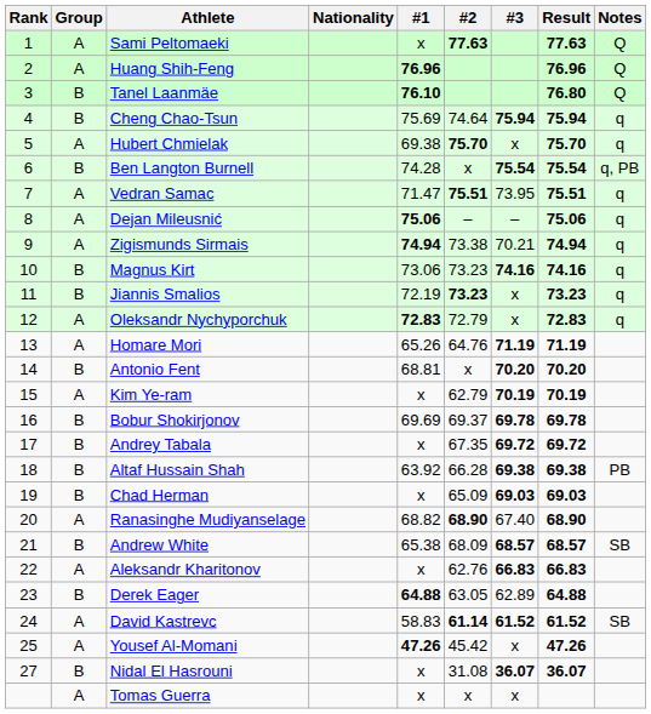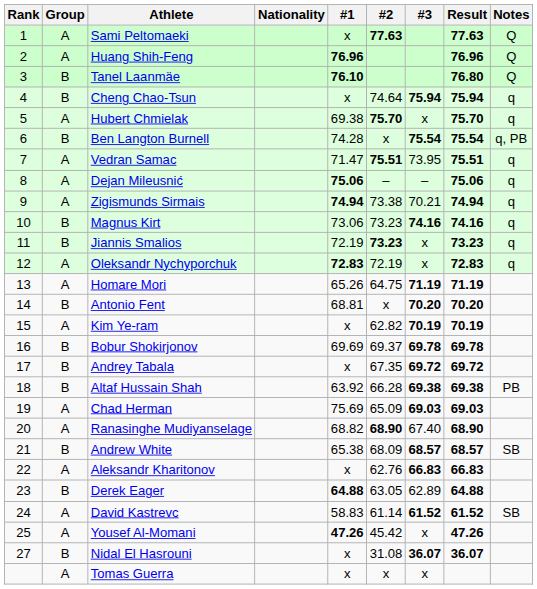 <table class="wikitable sortable" style="text-align:center;font-size:95%">
 <tr>
 <th>Rank</th>
 <th>Group</th>
 <th>Athlete</th>
 <th>Nationality</th>
 <th>#1</th>
 <th>#2</th>
 <th>#3</th>
 <th>Result</th>
 <th>Notes</th>
 </tr>
 <tr bgcolor=ccffcc>
 <td>1</td>
 <td>A</td>
 <td align="left"><a href='#'>Sami Peltomaeki</a></td>
 <td align=left></td>
 <td>x</td>
 <td><strong>77.63</strong></td>
 <td></td>
 <td><strong>77.63</strong></td>
 <td>Q</td>
 </tr>
 <tr bgcolor=ccffcc>
 <td>2</td>
 <td>A</td>
 <td align="left"><a href='#'>Huang Shih-Feng</a></td>
 <td align=left></td>
 <td><strong>76.96</strong></td>
 <td></td>
 <td></td>
 <td><strong>76.96</strong></td>
 <td>Q</td>
 </tr>
 <tr bgcolor=ccffcc>
 <td>3</td>
 <td>B</td>
 <td align="left"><a href='#'>Tanel Laanmäe</a></td>
 <td align=left></td>
 <td><strong>76.10</strong></td>
 <td></td>
 <td></td>
 <td><strong>76.80</strong></td>
 <td>Q</td>
 </tr>
 <tr bgcolor=ddffdd>
 <td>4</td>
 <td>B</td>
 <td align="left"><a href='#'>Cheng Chao-Tsun</a></td>
 <td align=left></td>
-<td>75.69</td>
+<td>x</td>
 <td>74.64</td>
 <td><strong>75.94</strong></td>
 <td><strong>75.94</strong></td>
 <td>q</td>
 </tr>
 <tr bgcolor=ddffdd>
 <td>5</td>
 <td>A</td>
 <td align="left"><a href='#'>Hubert Chmielak</a></td>
 <td align=left></td>
 <td>69.38</td>
 <td><strong>75.70</strong></td>
 <td>x</td>
 <td><strong>75.70</strong></td>
 <td>q</td>
 </tr>
 <tr bgcolor=ddffdd>
 <td>6</td>
 <td>B</td>
 <td align="left"><a href='#'>Ben Langton Burnell</a></td>
 <td align=left></td>
 <td>74.28</td>
 <td>x</td>
 <td><strong>75.54</strong></td>
 <td><strong>75.54</strong></td>
 <td>q, PB</td>
 </tr>
 <tr bgcolor=ddffdd>
 <td>7</td>
 <td>A</td>
 <td align="left"><a href='#'>Vedran Samac</a></td>
 <td align=left></td>
 <td>71.47</td>
 <td><strong>75.51</strong></td>
 <td>73.95</td>
 <td><strong>75.51</strong></td>
 <td>q</td>
 </tr>
 <tr bgcolor=ddffdd>
 <td>8</td>
 <td>A</td>
 <td align="left"><a href='#'>Dejan Mileusnić</a></td>
 <td align=left></td>
 <td><strong>75.06</strong></td>
 <td>–</td>
 <td>–</td>
 <td><strong>75.06</strong></td>
 <td>q</td>
 </tr>
 <tr bgcolor=ddffdd>
 <td>9</td>
 <td>A</td>
 <td align="left"><a href='#'>Zigismunds Sirmais</a></td>
 <td align=left></td>
 <td><strong>74.94</strong></td>
 <td>73.38</td>
 <td>70.21</td>
 <td><strong>74.94</strong></td>
 <td>q</td>
 </tr>
 <tr bgcolor=ddffdd>
 <td>10</td>
 <td>B</td>
 <td align="left"><a href='#'>Magnus Kirt</a></td>
 <td align=left></td>
 <td>73.06</td>
 <td>73.23</td>
 <td><strong>74.16</strong></td>
 <td><strong>74.16</strong></td>
 <td>q</td>
 </tr>
 <tr bgcolor=ddffdd>
 <td>11</td>
 <td>B</td>
 <td align="left"><a href='#'>Jiannis Smalios</a></td>
 <td align=left></td>
 <td>72.19</td>
 <td><strong>73.23</strong></td>
 <td>x</td>
 <td><strong>73.23</strong></td>
 <td>q</td>
 </tr>
 <tr bgcolor=ddffdd>
 <td>12</td>
 <td>A</td>
 <td align="left"><a href='#'>Oleksandr Nychyporchuk</a></td>
 <td align=left></td>
 <td><strong>72.83</strong></td>
-<td>72.79</td>
+<td>72.19</td>
 <td>x</td>
 <td><strong>72.83</strong></td>
 <td>q</td>
 </tr>
 <tr>
 <td>13</td>
 <td>A</td>
 <td align="left"><a href='#'>Homare Mori</a></td>
 <td align=left></td>
 <td>65.26</td>
-<td>64.76</td>
+<td>64.75</td>
 <td><strong>71.19</strong></td>
 <td><strong>71.19</strong></td>
 <td></td>
 </tr>
 <tr>
 <td>14</td>
 <td>B</td>
 <td align="left"><a href='#'>Antonio Fent</a></td>
 <td align=left></td>
 <td>68.81</td>
 <td>x</td>
 <td><strong>70.20</strong></td>
 <td><strong>70.20</strong></td>
 <td></td>
 </tr>
 <tr>
 <td>15</td>
 <td>A</td>
 <td align="left"><a href='#'>Kim Ye-ram</a></td>
 <td align=left></td>
 <td>x</td>
-<td>62.79</td>
+<td>62.82</td>
 <td><strong>70.19</strong></td>
 <td><strong>70.19</strong></td>
 <td></td>
 </tr>
 <tr>
 <td>16</td>
 <td>B</td>
 <td align="left"><a href='#'>Bobur Shokirjonov</a></td>
 <td align=left></td>
 <td>69.69</td>
 <td>69.37</td>
 <td><strong>69.78</strong></td>
 <td><strong>69.78</strong></td>
 <td></td>
 </tr>
 <tr>
 <td>17</td>
 <td>B</td>
 <td align="left"><a href='#'>Andrey Tabala</a></td>
 <td align=left></td>
 <td>x</td>
 <td>67.35</td>
 <td><strong>69.72</strong></td>
 <td><strong>69.72</strong></td>
 <td></td>
 </tr>
 <tr>
 <td>18</td>
 <td>B</td>
 <td align="left"><a href='#'>Altaf Hussain Shah</a></td>
 <td align=left></td>
 <td>63.92</td>
 <td>66.28</td>
 <td><strong>69.38</strong></td>
 <td><strong>69.38</strong></td>
 <td>PB</td>
 </tr>
 <tr>
 <td>19</td>
-<td>B</td>
+<td>A</td>
 <td align="left"><a href='#'>Chad Herman</a></td>
 <td align=left></td>
-<td>x</td>
+<td>75.69</td>
 <td>65.09</td>
 <td><strong>69.03</strong></td>
 <td><strong>69.03</strong></td>
 <td></td>
 </tr>
 <tr>
 <td>20</td>
 <td>A</td>
 <td align="left"><a href='#'>Ranasinghe Mudiyanselage</a></td>
 <td align=left></td>
 <td>68.82</td>
 <td><strong>68.90</strong></td>
 <td>67.40</td>
 <td><strong>68.90</strong></td>
 <td></td>
 </tr>
 <tr>
 <td>21</td>
 <td>B</td>
 <td align="left"><a href='#'>Andrew White</a></td>
 <td align=left></td>
 <td>65.38</td>
 <td>68.09</td>
 <td><strong>68.57</strong></td>
 <td><strong>68.57</strong></td>
 <td>SB</td>
 </tr>
 <tr>
 <td>22</td>
 <td>A</td>
 <td align="left"><a href='#'>Aleksandr Kharitonov</a></td>
 <td align=left></td>
 <td>x</td>
 <td>62.76</td>
 <td><strong>66.83</strong></td>
 <td><strong>66.83</strong></td>
 <td></td>
 </tr>
 <tr>
 <td>23</td>
 <td>B</td>
 <td align="left"><a href='#'>Derek Eager</a></td>
 <td align=left></td>
 <td><strong>64.88</strong></td>
 <td>63.05</td>
 <td>62.89</td>
 <td><strong>64.88</strong></td>
 <td></td>
 </tr>
 <tr>
 <td>24</td>
 <td>A</td>
 <td align="left"><a href='#'>David Kastrevc</a></td>
 <td align=left></td>
 <td>58.83</td>
-<td><strong>61.14</strong></td>
+<td>61.14</td>
 <td><strong>61.52</strong></td>
 <td><strong>61.52</strong></td>
 <td>SB</td>
 </tr>
 <tr>
 <td>25</td>
 <td>A</td>
 <td align="left"><a href='#'>Yousef Al-Momani</a></td>
 <td align=left></td>
 <td><strong>47.26</strong></td>
 <td>45.42</td>
 <td>x</td>
 <td><strong>47.26</strong></td>
 <td></td>
 </tr>
 <tr>
 <td>27</td>
 <td>B</td>
 <td align="left"><a href='#'>Nidal El Hasrouni</a></td>
 <td align=left></td>
 <td>x</td>
 <td>31.08</td>
 <td><strong>36.07</strong></td>
 <td><strong>36.07</strong></td>
 <td></td>
 </tr>
 <tr>
 <td></td>
 <td>A</td>
 <td align="left"><a href='#'>Tomas Guerra</a></td>
 <td align=left></td>
 <td>x</td>
 <td>x</td>
 <td>x</td>
 <td><strong></strong></td>
 <td></td>
 </tr>
 </table>
